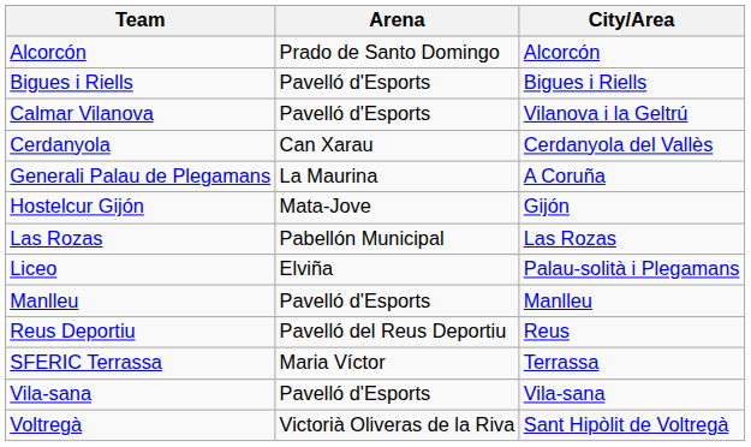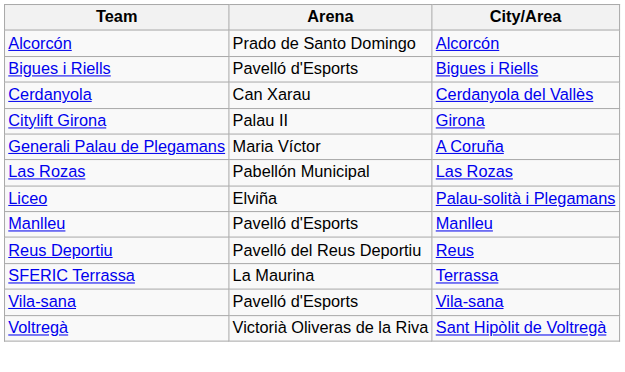 <table class="wikitable sortable">
 <tr>
 <th>Team</th>
 <th>Arena</th>
 <th>City/Area</th>
 </tr>
 <tr>
 <td><a href='#'>Alcorcón</a></td>
 <td>Prado de Santo Domingo</td>
 <td><a href='#'>Alcorcón</a></td>
 </tr>
 <tr>
 <td><a href='#'>Bigues i Riells</a></td>
 <td>Pavelló d'Esports</td>
 <td><a href='#'>Bigues i Riells</a></td>
 </tr>
 <tr>
-<td><a href='#'>Calmar Vilanova</a></td>
-<td>Pavelló d'Esports</td>
-<td><a href='#'>Vilanova i la Geltrú</a></td>
-</tr>
-<tr>
 <td><a href='#'>Cerdanyola</a></td>
 <td>Can Xarau</td>
 <td><a href='#'>Cerdanyola del Vallès</a></td>
 </tr>
 <tr>
-<td><a href='#'>Generali Palau de Plegamans</a></td>
-<td>La Maurina</td>
-<td><a href='#'>A Coruña</a></td>
+<td><a href='#'>Citylift Girona</a></td>
+<td>Palau II</td>
+<td><a href='#'>Girona</a></td>
 </tr>
 <tr>
-<td><a href='#'>Hostelcur Gijón</a></td>
-<td>Mata-Jove</td>
-<td><a href='#'>Gijón</a></td>
+<td><a href='#'>Generali Palau de Plegamans</a></td>
+<td>Maria Víctor</td>
+<td><a href='#'>A Coruña</a></td>
 </tr>
 <tr>
 <td><a href='#'>Las Rozas</a></td>
 <td>Pabellón Municipal</td>
 <td><a href='#'>Las Rozas</a></td>
 </tr>
 <tr>
 <td><a href='#'>Liceo</a></td>
 <td>Elviña</td>
 <td><a href='#'>Palau-solità i Plegamans</a></td>
 </tr>
 <tr>
 <td><a href='#'>Manlleu</a></td>
 <td>Pavelló d'Esports</td>
 <td><a href='#'>Manlleu</a></td>
 </tr>
 <tr>
 <td><a href='#'>Reus Deportiu</a></td>
 <td>Pavelló del Reus Deportiu</td>
 <td><a href='#'>Reus</a></td>
 </tr>
 <tr>
 <td><a href='#'>SFERIC Terrassa</a></td>
-<td>Maria Víctor</td>
+<td>La Maurina</td>
 <td><a href='#'>Terrassa</a></td>
 </tr>
 <tr>
 <td><a href='#'>Vila-sana</a></td>
 <td>Pavelló d'Esports</td>
 <td><a href='#'>Vila-sana</a></td>
 </tr>
 <tr>
 <td><a href='#'>Voltregà</a></td>
 <td>Victorià Oliveras de la Riva</td>
 <td><a href='#'>Sant Hipòlit de Voltregà</a></td>
 </tr>
 </table>
